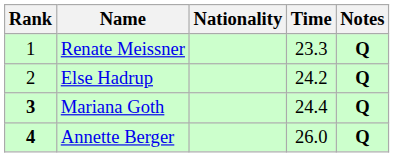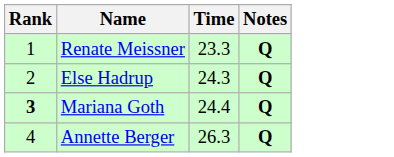 <table class="wikitable sortable" style="text-align:center">
 <tr>
 <th>Rank</th>
 <th>Name</th>
-<th>Nationality</th>
 <th>Time</th>
 <th>Notes</th>
 </tr>
 <tr bgcolor=ccffcc>
 <td>1</td>
 <td align=left><a href='#'>Renate Meissner</a></td>
-<td align=left></td>
 <td>23.3</td>
 <td><strong>Q</strong></td>
 </tr>
 <tr bgcolor=ccffcc>
 <td>2</td>
 <td align=left><a href='#'>Else Hadrup</a></td>
-<td align=left></td>
-<td>24.2</td>
+<td>24.3</td>
 <td><strong>Q</strong></td>
 </tr>
 <tr bgcolor=ccffcc>
 <td><strong>3</strong></td>
 <td align=left><a href='#'>Mariana Goth</a></td>
-<td align=left></td>
 <td>24.4</td>
 <td><strong>Q</strong></td>
 </tr>
 <tr bgcolor=ccffcc>
-<td><strong>4</strong></td>
+<td>4</td>
 <td align=left><a href='#'>Annette Berger</a></td>
-<td align=left></td>
-<td>26.0</td>
+<td>26.3</td>
 <td><strong>Q</strong></td>
 </tr>
 </table>
